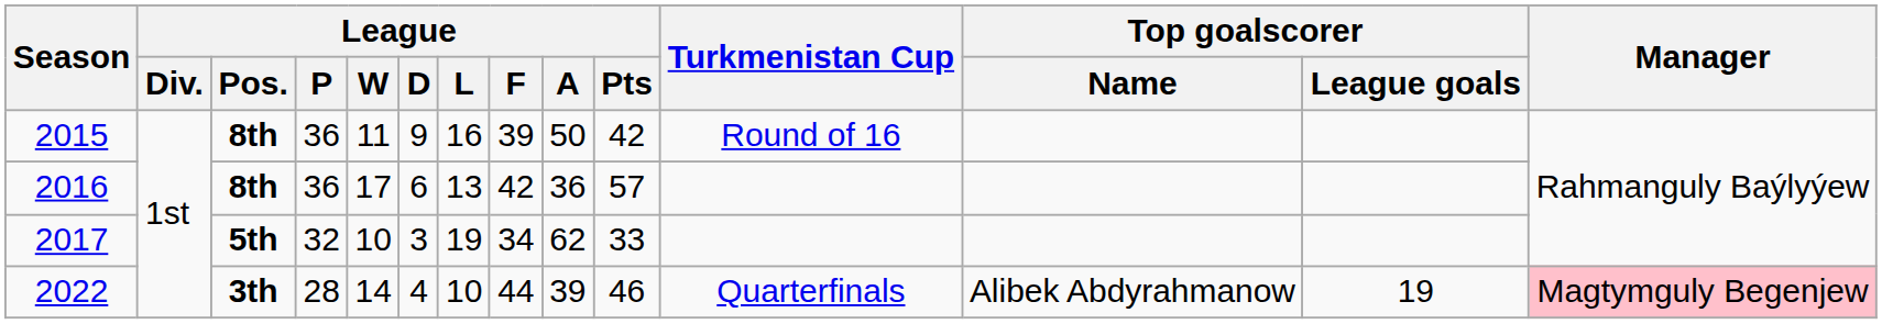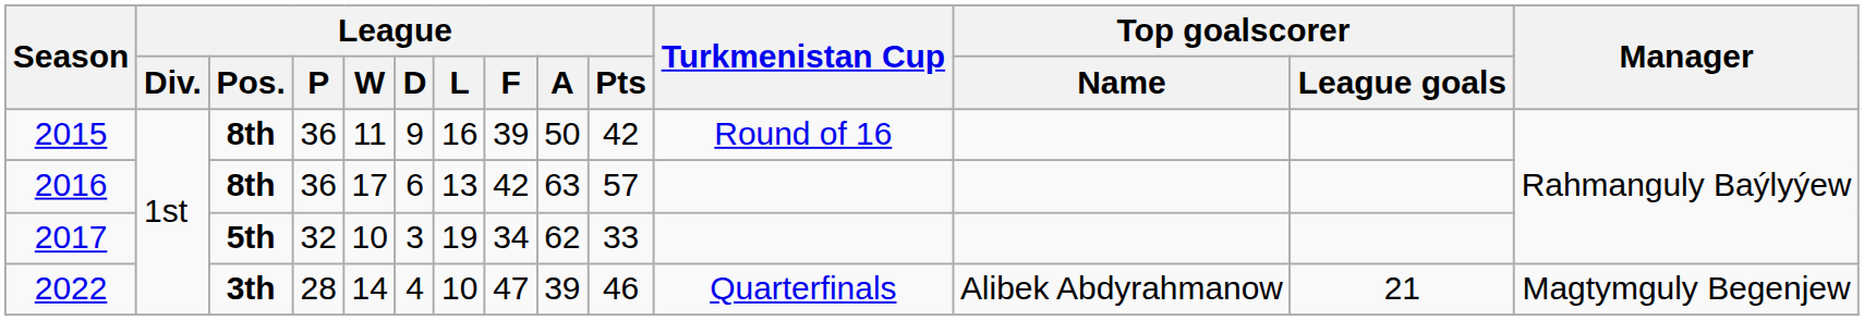 <table class="wikitable">
 <tr style="background:#efefef;">
 <th rowspan="2">Season</th>
 <th colspan="9">League</th>
 <th rowspan="2"><a href='#'>Turkmenistan Cup</a></th>
 <th colspan="2">Top goalscorer</th>
 <th rowspan="2">Manager</th>
 </tr>
 <tr>
 <th>Div.</th>
 <th>Pos.</th>
 <th>P</th>
 <th>W</th>
 <th>D</th>
 <th>L</th>
 <th>F</th>
 <th>A</th>
 <th>Pts</th>
 <th>Name</th>
 <th>League goals</th>
 </tr>
 <tr>
 <td align=center><a href='#'>2015</a></td>
 <td rowspan="4">1st</td>
 <td align=center><strong>8th</strong></td>
 <td align=center>36</td>
 <td align=center>11</td>
 <td align=center>9</td>
 <td align=center>16</td>
 <td align=center>39</td>
 <td align=center>50</td>
 <td align=center>42</td>
 <td align=center><a href='#'>Round of 16</a></td>
 <td align=center></td>
 <td align=center></td>
 <td rowspan="3"> Rahmanguly Baýlyýew</td>
 </tr>
 <tr>
 <td align=center><a href='#'>2016</a></td>
 <td align=center><strong>8th</strong></td>
 <td align=center>36</td>
 <td align=center>17</td>
 <td align=center>6</td>
 <td align=center>13</td>
 <td align=center>42</td>
-<td align=center>36</td>
+<td align=center>63</td>
 <td align=center>57</td>
 <td align=center></td>
 <td align=center></td>
 <td align=center></td>
 </tr>
 <tr>
 <td align=center><a href='#'>2017</a></td>
 <td align=center><strong>5th</strong></td>
 <td align=center>32</td>
 <td align=center>10</td>
 <td align=center>3</td>
 <td align=center>19</td>
 <td align=center>34</td>
 <td align=center>62</td>
 <td align=center>33</td>
 <td align=center></td>
 <td align=center></td>
 <td align=center></td>
 </tr>
 <tr>
 <td align=center><a href='#'>2022</a></td>
 <td align=center><strong>3th</strong></td>
 <td align=center>28</td>
 <td align=center>14</td>
 <td align=center>4</td>
 <td align=center>10</td>
-<td align=center>44</td>
+<td align=center>47</td>
 <td align=center>39</td>
 <td align=center>46</td>
 <td align=center><a href='#'>Quarterfinals</a></td>
 <td align=center>Alibek Abdyrahmanow</td>
-<td align=center>19</td>
-<td align=center style="background: pink;"> Magtymguly Begenjew</td>
+<td align=center>21</td>
+<td align=center> Magtymguly Begenjew</td>
 </tr>
 </table>
